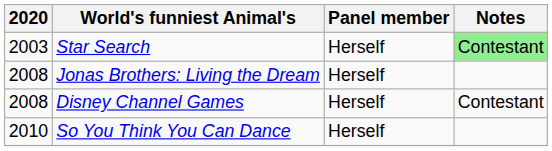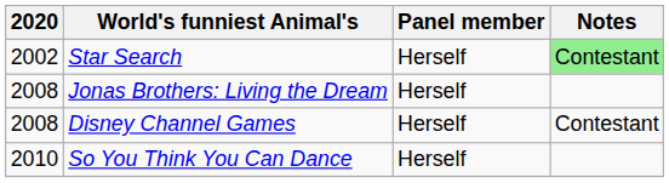 <table class="wikitable">
 <tr>
 <th>2020</th>
 <th>World's funniest Animal's</th>
 <th>Panel member</th>
 <th class="unsortable">Notes</th>
 </tr>
 <tr>
-<td>2003</td>
+<td>2002</td>
 <td><em><a href='#'>Star Search</a></em></td>
 <td>Herself</td>
 <td style="background: lightgreen;">Contestant</td>
 </tr>
 <tr>
 <td>2008</td>
 <td><em><a href='#'>Jonas Brothers: Living the Dream</a></em></td>
 <td>Herself</td>
 <td></td>
 </tr>
 <tr>
 <td>2008</td>
 <td><em><a href='#'>Disney Channel Games</a></em></td>
 <td>Herself</td>
 <td>Contestant</td>
 </tr>
 <tr>
 <td>2010</td>
 <td><em><a href='#'>So You Think You Can Dance</a></em></td>
 <td>Herself</td>
 <td></td>
 </tr>
 <tr>
 </tr>
 </table>
